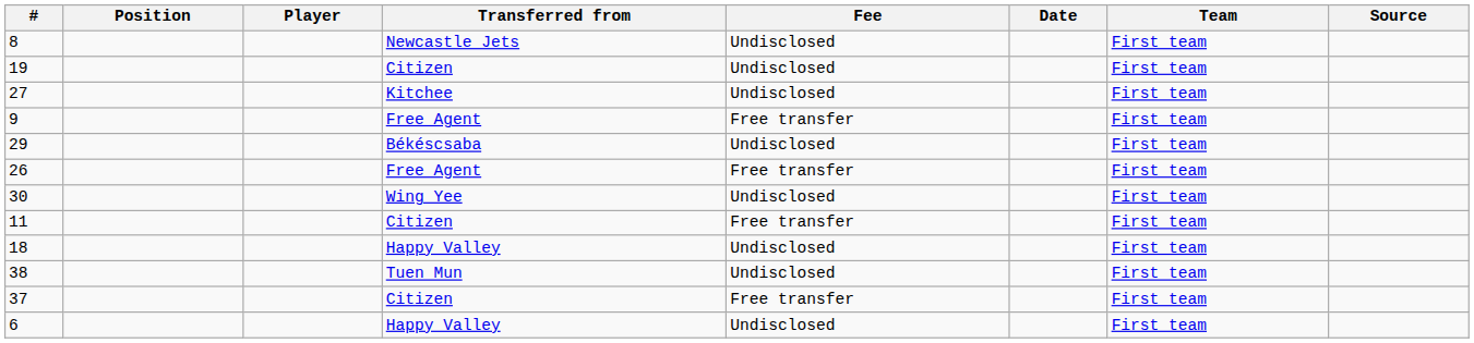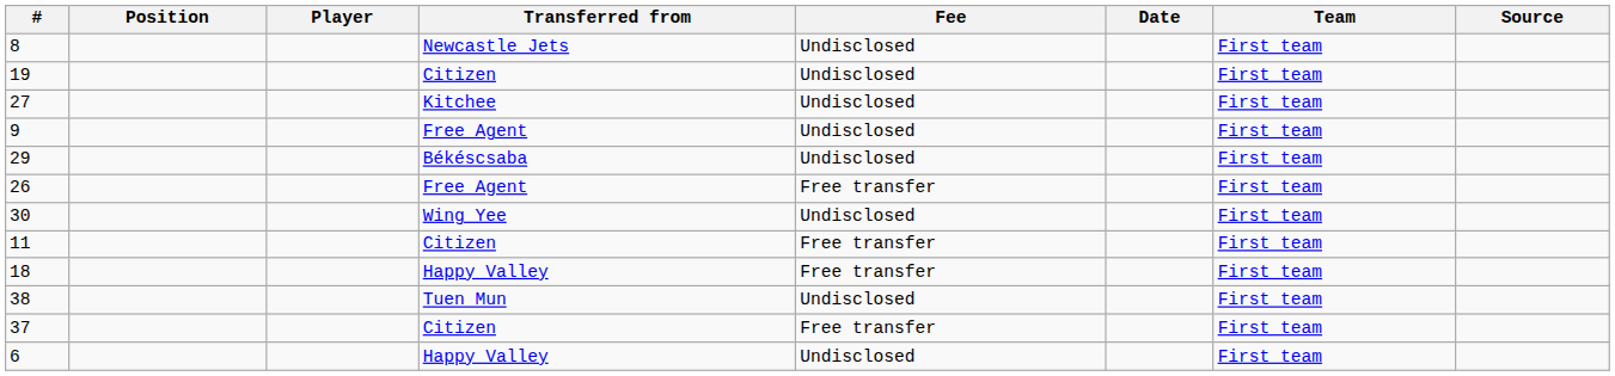 <table class="wikitable sortable" style="width:90%; text-align:center; font-size:95%; text-align:left;">
 <tr>
 <th><strong>#</strong></th>
 <th><strong>Position </strong></th>
 <th><strong>Player </strong></th>
 <th><strong>Transferred from</strong></th>
 <th><strong>Fee </strong></th>
 <th><strong>Date</strong></th>
 <th><strong>Team</strong></th>
 <th><strong>Source</strong></th>
 </tr>
 <tr>
 <td>8</td>
 <td></td>
 <td></td>
 <td> <a href='#'>Newcastle Jets</a></td>
 <td>Undisclosed</td>
 <td></td>
 <td><a href='#'>First team</a></td>
 <td></td>
 </tr>
 <tr>
 <td>19</td>
 <td></td>
 <td></td>
 <td> <a href='#'>Citizen</a></td>
 <td>Undisclosed</td>
 <td></td>
 <td><a href='#'>First team</a></td>
 <td></td>
 </tr>
 <tr>
 <td>27</td>
 <td></td>
 <td></td>
 <td> <a href='#'>Kitchee</a></td>
 <td>Undisclosed</td>
 <td></td>
 <td><a href='#'>First team</a></td>
 <td></td>
 </tr>
 <tr>
 <td>9</td>
 <td></td>
 <td></td>
 <td><a href='#'>Free Agent</a></td>
-<td>Free transfer</td>
+<td>Undisclosed</td>
 <td></td>
 <td><a href='#'>First team</a></td>
 <td></td>
 </tr>
 <tr>
 <td>29</td>
 <td></td>
 <td></td>
 <td> <a href='#'>Békéscsaba</a></td>
 <td>Undisclosed</td>
 <td></td>
 <td><a href='#'>First team</a></td>
 <td></td>
 </tr>
 <tr>
 <td>26</td>
 <td></td>
 <td></td>
 <td><a href='#'>Free Agent</a></td>
 <td>Free transfer</td>
 <td></td>
 <td><a href='#'>First team</a></td>
 <td></td>
 </tr>
 <tr>
 <td>30</td>
 <td></td>
 <td></td>
 <td> <a href='#'>Wing Yee</a></td>
 <td>Undisclosed</td>
 <td></td>
 <td><a href='#'>First team</a></td>
 <td></td>
 </tr>
 <tr>
 <td>11</td>
 <td></td>
 <td></td>
 <td> <a href='#'>Citizen</a></td>
 <td>Free transfer</td>
 <td></td>
 <td><a href='#'>First team</a></td>
 <td></td>
 </tr>
 <tr>
 <td>18</td>
 <td></td>
 <td></td>
 <td> <a href='#'>Happy Valley</a></td>
-<td>Undisclosed</td>
+<td>Free transfer</td>
 <td></td>
 <td><a href='#'>First team</a></td>
 <td></td>
 </tr>
 <tr>
 <td>38</td>
 <td></td>
 <td></td>
 <td> <a href='#'>Tuen Mun</a></td>
 <td>Undisclosed</td>
 <td></td>
 <td><a href='#'>First team</a></td>
 <td></td>
 </tr>
 <tr>
 <td>37</td>
 <td></td>
 <td></td>
 <td> <a href='#'>Citizen</a></td>
 <td>Free transfer</td>
 <td></td>
 <td><a href='#'>First team</a></td>
 <td></td>
 </tr>
 <tr>
 <td>6</td>
 <td></td>
 <td></td>
 <td> <a href='#'>Happy Valley</a></td>
 <td>Undisclosed</td>
 <td></td>
 <td><a href='#'>First team</a></td>
 <td></td>
 </tr>
 </table>
